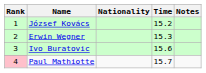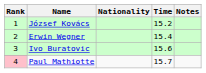 <table class="wikitable sortable" style="text-align:center">
 <tr>
 <th>Rank</th>
 <th>Name</th>
 <th>Nationality</th>
 <th>Time</th>
 <th>Notes</th>
 </tr>
 <tr bgcolor=ccffcc>
 <td>1</td>
 <td align=left><a href='#'>József Kovács</a></td>
 <td align=left></td>
 <td>15.2</td>
 <td></td>
 </tr>
 <tr bgcolor=ccffcc>
 <td>2</td>
 <td align=left><a href='#'>Erwin Wegner</a></td>
 <td align=left></td>
-<td>15.3</td>
+<td>15.4</td>
 <td></td>
 </tr>
 <tr bgcolor=ccffcc>
 <td>3</td>
 <td align=left><a href='#'>Ivo Buratovic</a></td>
 <td align=left></td>
 <td>15.6</td>
 <td></td>
 </tr>
 <tr>
 <td style="background: pink;">4</td>
 <td align=left><a href='#'>Paul Mathiotte</a></td>
 <td align=left></td>
 <td>15.7</td>
 <td></td>
 </tr>
 </table>
